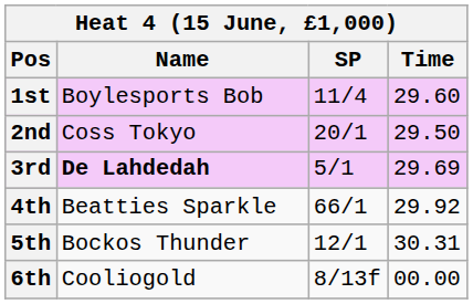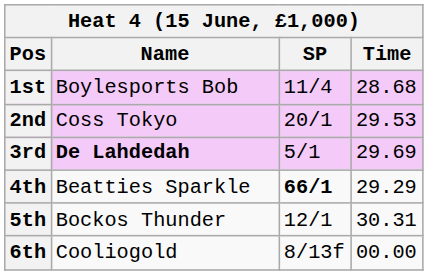 <table class="wikitable">
 <tr>
 <th colspan="6">Heat 4 (15 June, £1,000)</th>
 </tr>
 <tr>
 <th width=20>Pos</th>
 <th width=140>Name</th>
 <th width=40>SP</th>
 <th width=40>Time</th>
 </tr>
 <tr style="background: #f4caf9;">
 <th>1st</th>
 <td>Boylesports Bob</td>
 <td>11/4</td>
-<td>29.60</td>
+<td>28.68</td>
 </tr>
 <tr style="background: #f4caf9;">
 <th>2nd</th>
 <td>Coss Tokyo</td>
 <td>20/1</td>
-<td>29.50</td>
+<td>29.53</td>
 </tr>
 <tr style="background: #f4caf9;">
 <th>3rd</th>
 <td><strong>De Lahdedah</strong></td>
 <td>5/1</td>
 <td>29.69</td>
 </tr>
 <tr>
 <th>4th</th>
 <td>Beatties Sparkle</td>
-<td>66/1</td>
-<td>29.92</td>
+<td><strong>66/1</strong></td>
+<td>29.29</td>
 </tr>
 <tr>
 <th>5th</th>
 <td>Bockos Thunder</td>
 <td>12/1</td>
 <td>30.31</td>
 </tr>
 <tr>
 <th>6th</th>
 <td>Cooliogold</td>
 <td>8/13f</td>
 <td>00.00</td>
 </tr>
 </table>
